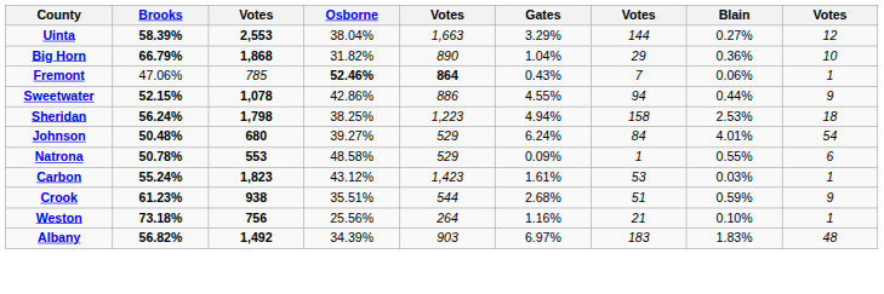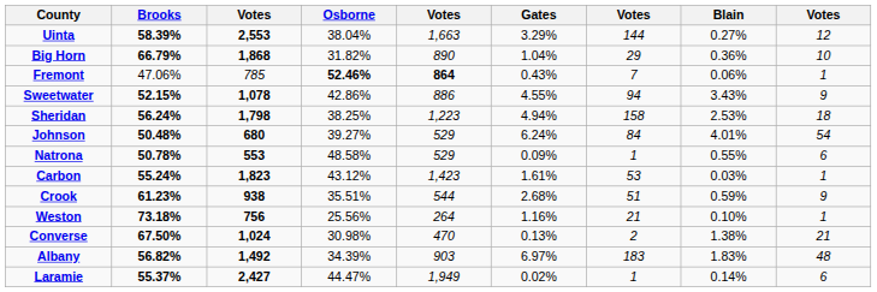 <table width="55%" class="wikitable sortable">
 <tr>
 <th width="9%">County</th>
 <th width="8%"><a href='#'>Brooks</a></th>
 <th width="8%">Votes</th>
 <th width="8%"><a href='#'>Osborne</a></th>
 <th width="8%">Votes</th>
 <th width="8%">Gates</th>
 <th width="8%">Votes</th>
 <th width="8%">Blain</th>
 <th width="8%">Votes</th>
 </tr>
 <tr>
 <td align="center" ><strong><a href='#'>Uinta</a></strong></td>
 <td align="center"><strong>58.39%</strong></td>
 <td align="center"><strong>2,553</strong></td>
 <td align="center">38.04%</td>
 <td align="center"><em>1,663</em></td>
 <td align="center">3.29%</td>
 <td align="center"><em>144</em></td>
 <td align="center">0.27%</td>
 <td align="center"><em>12</em></td>
 </tr>
 <tr>
 <td align="center" ><strong><a href='#'>Big Horn</a></strong></td>
 <td align="center"><strong>66.79%</strong></td>
 <td align="center"><strong>1,868</strong></td>
 <td align="center">31.82%</td>
 <td align="center"><em>890</em></td>
 <td align="center">1.04%</td>
 <td align="center"><em>29</em></td>
 <td align="center">0.36%</td>
 <td align="center"><em>10</em></td>
 </tr>
 <tr>
 <td align="center" ><strong><a href='#'>Fremont</a></strong></td>
 <td align="center">47.06%</td>
 <td align="center"><em>785</em></td>
 <td align="center"><strong>52.46%</strong></td>
 <td align="center"><strong>864</strong></td>
 <td align="center">0.43%</td>
 <td align="center"><em>7</em></td>
 <td align="center">0.06%</td>
 <td align="center"><em>1</em></td>
 </tr>
 <tr>
 <td align="center" ><strong><a href='#'>Sweetwater</a></strong></td>
 <td align="center"><strong>52.15%</strong></td>
 <td align="center"><strong>1,078</strong></td>
 <td align="center">42.86%</td>
 <td align="center"><em>886</em></td>
 <td align="center">4.55%</td>
 <td align="center"><em>94</em></td>
-<td align="center">0.44%</td>
+<td align="center">3.43%</td>
 <td align="center"><em>9</em></td>
 </tr>
 <tr>
 <td align="center" ><strong><a href='#'>Sheridan</a></strong></td>
 <td align="center"><strong>56.24%</strong></td>
 <td align="center"><strong>1,798</strong></td>
 <td align="center">38.25%</td>
 <td align="center"><em>1,223</em></td>
 <td align="center">4.94%</td>
 <td align="center"><em>158</em></td>
 <td align="center">2.53%</td>
 <td align="center"><em>18</em></td>
 </tr>
 <tr>
 <td align="center" ><strong><a href='#'>Johnson</a></strong></td>
 <td align="center"><strong>50.48%</strong></td>
 <td align="center"><strong>680</strong></td>
 <td align="center">39.27%</td>
 <td align="center"><em>529</em></td>
 <td align="center">6.24%</td>
 <td align="center"><em>84</em></td>
 <td align="center">4.01%</td>
 <td align="center"><em>54</em></td>
 </tr>
 <tr>
 <td align="center" ><strong><a href='#'>Natrona</a></strong></td>
 <td align="center"><strong>50.78%</strong></td>
 <td align="center"><strong>553</strong></td>
 <td align="center">48.58%</td>
 <td align="center"><em>529</em></td>
 <td align="center">0.09%</td>
 <td align="center"><em>1</em></td>
 <td align="center">0.55%</td>
 <td align="center"><em>6</em></td>
 </tr>
 <tr>
 <td align="center" ><strong><a href='#'>Carbon</a></strong></td>
 <td align="center"><strong>55.24%</strong></td>
 <td align="center"><strong>1,823</strong></td>
 <td align="center">43.12%</td>
 <td align="center"><em>1,423</em></td>
 <td align="center">1.61%</td>
 <td align="center"><em>53</em></td>
 <td align="center">0.03%</td>
 <td align="center"><em>1</em></td>
 </tr>
 <tr>
 <td align="center" ><strong><a href='#'>Crook</a></strong></td>
 <td align="center"><strong>61.23%</strong></td>
 <td align="center"><strong>938</strong></td>
 <td align="center">35.51%</td>
 <td align="center"><em>544</em></td>
 <td align="center">2.68%</td>
 <td align="center"><em>51</em></td>
 <td align="center">0.59%</td>
 <td align="center"><em>9</em></td>
 </tr>
 <tr>
 <td align="center" ><strong><a href='#'>Weston</a></strong></td>
 <td align="center"><strong>73.18%</strong></td>
 <td align="center"><strong>756</strong></td>
 <td align="center">25.56%</td>
 <td align="center"><em>264</em></td>
 <td align="center">1.16%</td>
 <td align="center"><em>21</em></td>
 <td align="center">0.10%</td>
 <td align="center"><em>1</em></td>
 </tr>
 <tr>
+<td align="center" ><strong><a href='#'>Converse</a></strong></td>
+<td align="center"><strong>67.50%</strong></td>
+<td align="center"><strong>1,024</strong></td>
+<td align="center">30.98%</td>
+<td align="center"><em>470</em></td>
+<td align="center">0.13%</td>
+<td align="center"><em>2</em></td>
+<td align="center">1.38%</td>
+<td align="center"><em>21</em></td>
+</tr>
+<tr>
 <td align="center" ><strong><a href='#'>Albany</a></strong></td>
 <td align="center"><strong>56.82%</strong></td>
 <td align="center"><strong>1,492</strong></td>
 <td align="center">34.39%</td>
 <td align="center"><em>903</em></td>
 <td align="center">6.97%</td>
 <td align="center"><em>183</em></td>
 <td align="center">1.83%</td>
 <td align="center"><em>48</em></td>
 </tr>
+<tr>
+<td align="center" ><strong><a href='#'>Laramie</a></strong></td>
+<td align="center"><strong>55.37%</strong></td>
+<td align="center"><strong>2,427</strong></td>
+<td align="center">44.47%</td>
+<td align="center"><em>1,949</em></td>
+<td align="center">0.02%</td>
+<td align="center"><em>1</em></td>
+<td align="center">0.14%</td>
+<td align="center"><em>6</em></td>
+</tr>
 </table>
